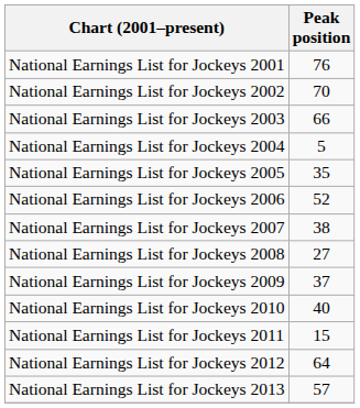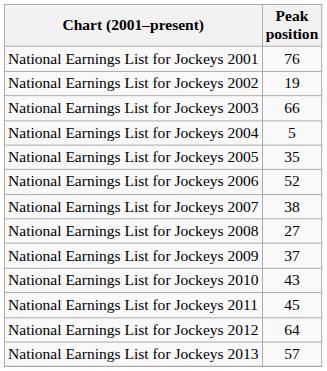 <table class="wikitable sortable">
 <tr>
 <th>Chart (2001–present)</th>
 <th>Peak<br>position</th>
 </tr>
 <tr>
 <td>National Earnings List for Jockeys 2001</td>
 <td style="text-align:center;">76</td>
 </tr>
 <tr>
 <td>National Earnings List for Jockeys 2002</td>
-<td style="text-align:center;">70</td>
+<td style="text-align:center;">19</td>
 </tr>
 <tr>
 <td>National Earnings List for Jockeys 2003</td>
 <td style="text-align:center;">66</td>
 </tr>
 <tr>
 <td>National Earnings List for Jockeys 2004</td>
 <td style="text-align:center;">5</td>
 </tr>
 <tr>
 <td>National Earnings List for Jockeys 2005</td>
 <td style="text-align:center;">35</td>
 </tr>
 <tr>
 <td>National Earnings List for Jockeys 2006</td>
 <td style="text-align:center;">52</td>
 </tr>
 <tr>
 <td>National Earnings List for Jockeys 2007</td>
 <td style="text-align:center;">38</td>
 </tr>
 <tr>
 <td>National Earnings List for Jockeys 2008</td>
 <td style="text-align:center;">27</td>
 </tr>
 <tr>
 <td>National Earnings List for Jockeys 2009</td>
 <td style="text-align:center;">37</td>
 </tr>
 <tr>
 <td>National Earnings List for Jockeys 2010</td>
-<td style="text-align:center;">40</td>
+<td style="text-align:center;">43</td>
 </tr>
 <tr>
 <td>National Earnings List for Jockeys 2011</td>
-<td style="text-align:center;">15</td>
+<td style="text-align:center;">45</td>
 </tr>
 <tr>
 <td>National Earnings List for Jockeys 2012</td>
 <td style="text-align:center;">64</td>
 </tr>
 <tr>
 <td>National Earnings List for Jockeys 2013</td>
 <td style="text-align:center;">57</td>
 </tr>
 <tr>
 </tr>
 </table>
